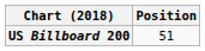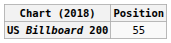 <table class="wikitable plainrowheaders" style="text-align:center">
 <tr>
 <th scope="col">Chart (2018)</th>
 <th scope="col">Position</th>
 </tr>
 <tr>
 <th scope="row">US <em>Billboard</em> 200</th>
-<td>51</td>
+<td>55</td>
 </tr>
 </table>
